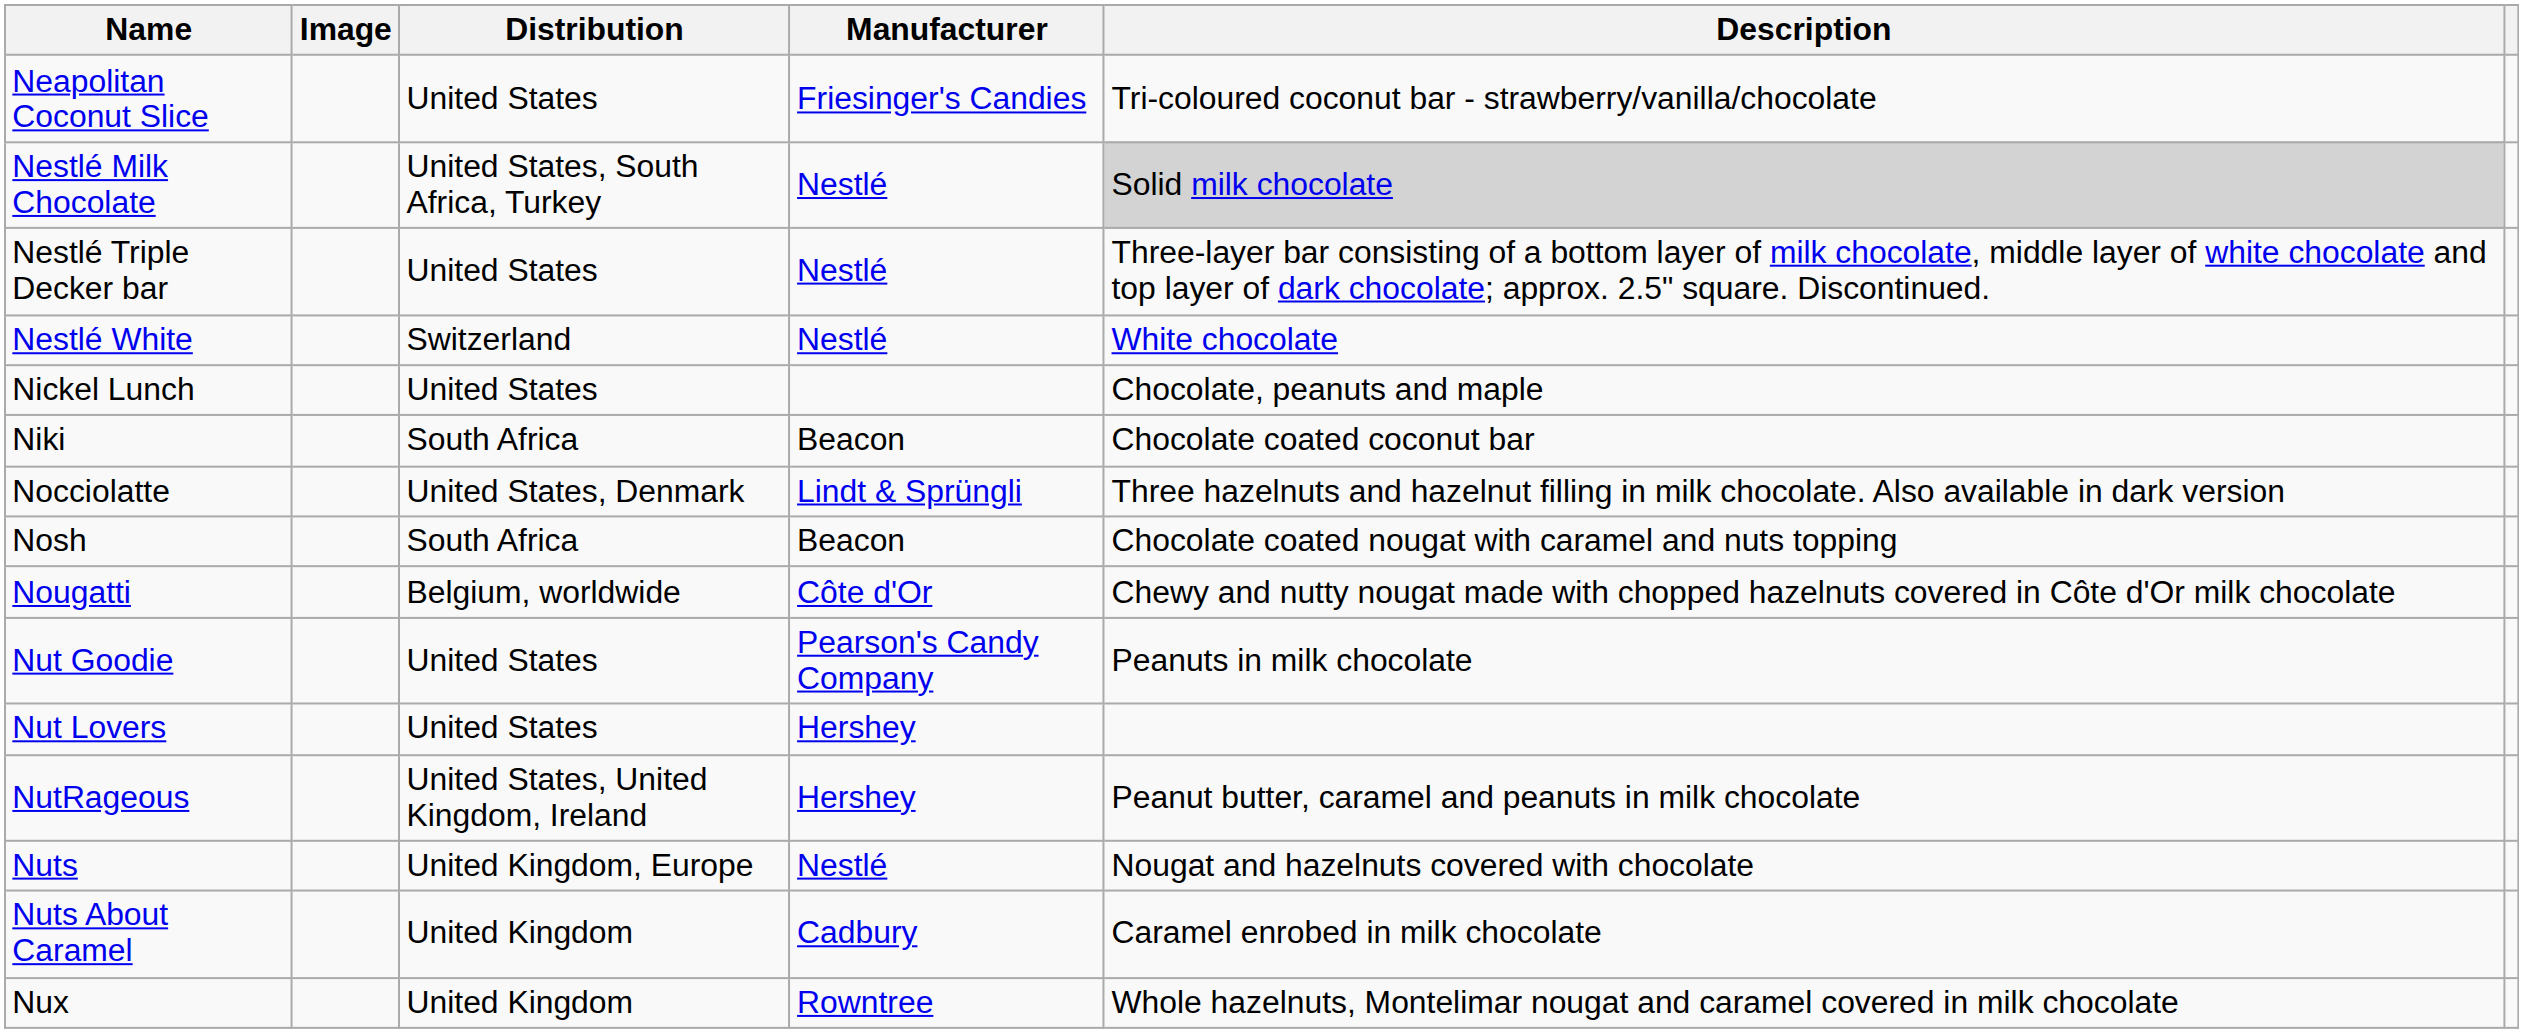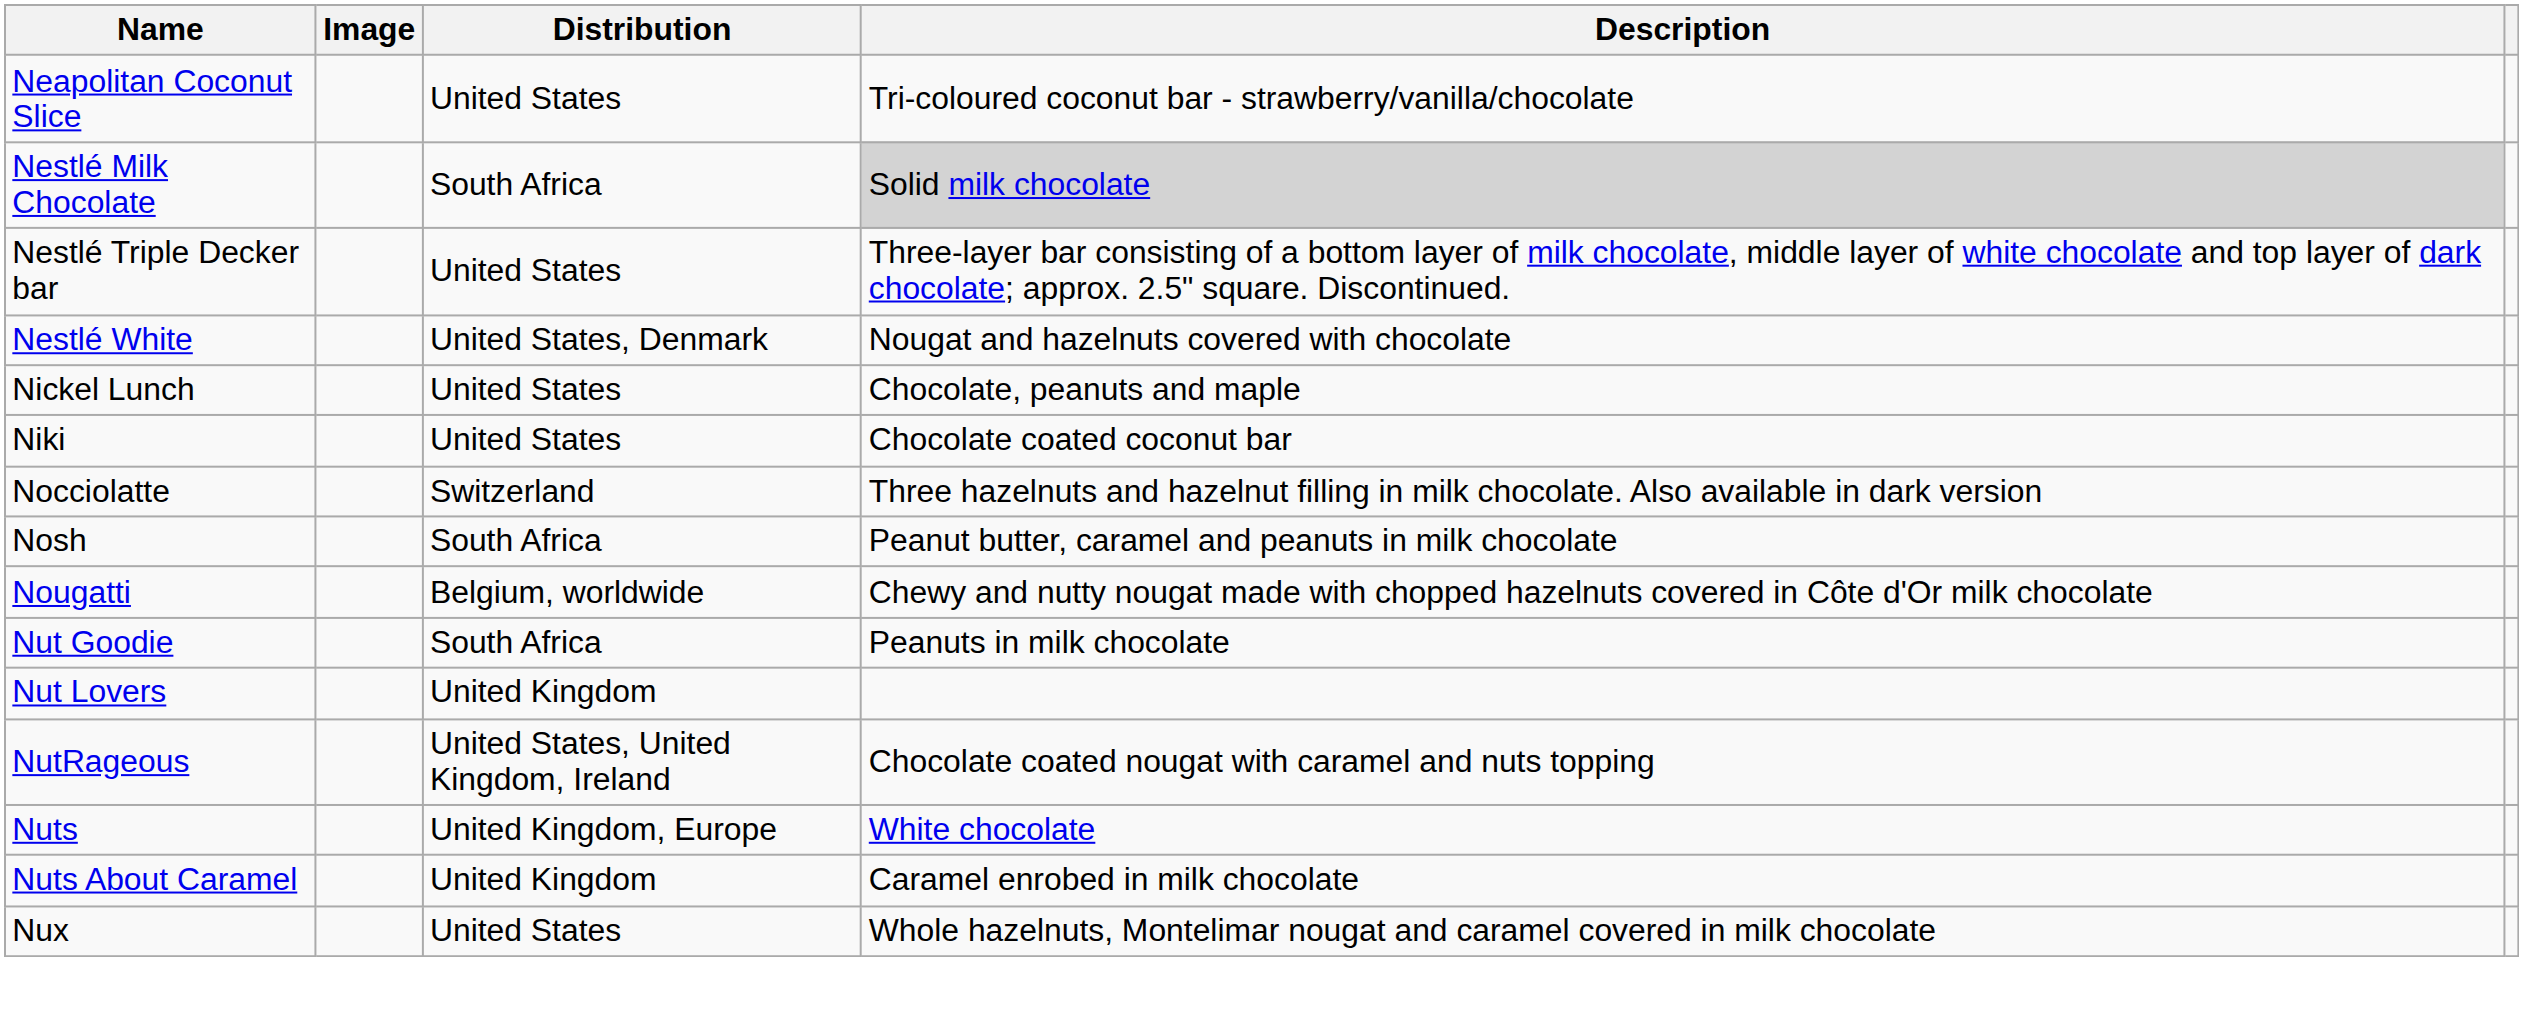 <table class="wikitable sortable" style="width:100%">
 <tr>
 <th>Name</th>
 <th class="unsortable">Image</th>
 <th>Distribution</th>
-<th>Manufacturer</th>
 <th>Description</th>
 <th></th>
 </tr>
 <tr>
 <td><a href='#'>Neapolitan Coconut Slice</a></td>
 <td></td>
 <td>United States</td>
-<td><a href='#'>Friesinger's Candies</a></td>
 <td>Tri-coloured coconut bar - strawberry/vanilla/chocolate</td>
 <td></td>
 </tr>
 <tr>
 <td><a href='#'>Nestlé Milk Chocolate</a></td>
 <td></td>
-<td>United States, South Africa, Turkey</td>
-<td><a href='#'>Nestlé</a></td>
+<td>South Africa</td>
 <td style="background: lightgrey;">Solid <a href='#'>milk chocolate</a></td>
 <td></td>
 </tr>
 <tr>
 <td>Nestlé Triple Decker bar</td>
 <td></td>
 <td>United States</td>
-<td><a href='#'>Nestlé</a></td>
 <td>Three-layer bar consisting of a bottom layer of <a href='#'>milk chocolate</a>, middle layer of <a href='#'>white chocolate</a> and top layer of <a href='#'>dark chocolate</a>; approx. 2.5" square. Discontinued.</td>
 <td></td>
 </tr>
 <tr>
 <td><a href='#'>Nestlé White</a></td>
 <td></td>
-<td>Switzerland</td>
-<td><a href='#'>Nestlé</a></td>
-<td><a href='#'>White chocolate</a></td>
+<td>United States, Denmark</td>
+<td>Nougat and hazelnuts covered with chocolate</td>
 <td></td>
 </tr>
 <tr>
 <td>Nickel Lunch</td>
 <td></td>
 <td>United States</td>
-<td></td>
 <td>Chocolate, peanuts and maple</td>
 <td></td>
 </tr>
 <tr>
 <td>Niki</td>
 <td></td>
-<td>South Africa</td>
-<td>Beacon</td>
+<td>United States</td>
 <td>Chocolate coated coconut bar</td>
 <td></td>
 </tr>
 <tr>
 <td>Nocciolatte</td>
 <td></td>
-<td>United States, Denmark</td>
-<td><a href='#'>Lindt & Sprüngli</a></td>
+<td>Switzerland</td>
 <td>Three hazelnuts and hazelnut filling in milk chocolate. Also available in dark version</td>
 <td></td>
 </tr>
 <tr>
 <td>Nosh</td>
 <td></td>
 <td>South Africa</td>
-<td>Beacon</td>
-<td>Chocolate coated nougat with caramel and nuts topping</td>
+<td>Peanut butter, caramel and peanuts in milk chocolate</td>
 <td></td>
 </tr>
 <tr>
 <td><a href='#'>Nougatti</a></td>
 <td></td>
 <td>Belgium, worldwide</td>
-<td><a href='#'>Côte d'Or</a></td>
 <td>Chewy and nutty nougat made with chopped hazelnuts covered in Côte d'Or milk chocolate</td>
 <td></td>
 </tr>
 <tr>
 <td><a href='#'>Nut Goodie</a></td>
 <td></td>
-<td>United States</td>
-<td><a href='#'>Pearson's Candy Company</a></td>
+<td>South Africa</td>
 <td>Peanuts in milk chocolate</td>
 <td></td>
 </tr>
 <tr>
 <td><a href='#'>Nut Lovers</a></td>
 <td></td>
-<td>United States</td>
-<td><a href='#'>Hershey</a></td>
+<td>United Kingdom</td>
 <td></td>
 <td></td>
 </tr>
 <tr>
 <td><a href='#'>NutRageous</a></td>
 <td></td>
 <td>United States, United Kingdom, Ireland</td>
-<td><a href='#'>Hershey</a></td>
-<td>Peanut butter, caramel and peanuts in milk chocolate</td>
+<td>Chocolate coated nougat with caramel and nuts topping</td>
 <td></td>
 </tr>
 <tr>
 <td><a href='#'>Nuts</a></td>
 <td></td>
 <td>United Kingdom, Europe</td>
-<td><a href='#'>Nestlé</a></td>
-<td>Nougat and hazelnuts covered with chocolate</td>
+<td><a href='#'>White chocolate</a></td>
 <td></td>
 </tr>
 <tr>
 <td><a href='#'>Nuts About Caramel</a></td>
 <td></td>
 <td>United Kingdom</td>
-<td><a href='#'>Cadbury</a></td>
 <td>Caramel enrobed in milk chocolate</td>
 <td></td>
 </tr>
 <tr>
 <td>Nux</td>
 <td></td>
-<td>United Kingdom</td>
-<td><a href='#'>Rowntree</a></td>
+<td>United States</td>
 <td>Whole hazelnuts, Montelimar nougat and caramel covered in milk chocolate</td>
 <td></td>
 </tr>
 </table>
